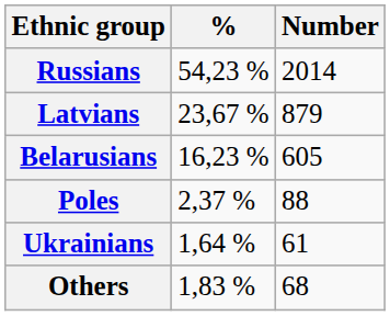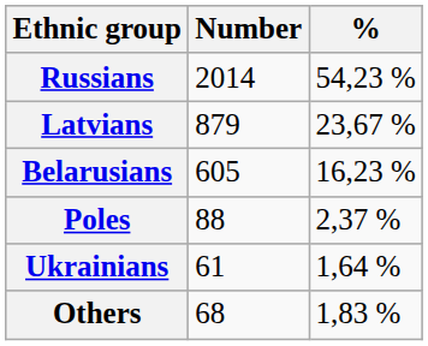 <table class="wikitable">
 <tr>
 <th>Ethnic group</th>
+<th>Number</th>
 <th>%</th>
-<th>Number</th>
 </tr>
 <tr>
 <th><a href='#'>Russians</a></th>
+<td>2014</td>
 <td>54,23 %</td>
-<td>2014</td>
 </tr>
 <tr>
 <th><a href='#'>Latvians</a></th>
+<td>879</td>
 <td>23,67 %</td>
-<td>879</td>
 </tr>
 <tr>
 <th><a href='#'>Belarusians</a></th>
+<td>605</td>
 <td>16,23 %</td>
-<td>605</td>
 </tr>
 <tr>
 <th><a href='#'>Poles</a></th>
+<td>88</td>
 <td>2,37 %</td>
-<td>88</td>
 </tr>
 <tr>
 <th><a href='#'>Ukrainians</a></th>
+<td>61</td>
 <td>1,64 %</td>
-<td>61</td>
 </tr>
 <tr>
 <th>Others</th>
+<td>68</td>
 <td>1,83 %</td>
-<td>68</td>
 </tr>
 </table>
